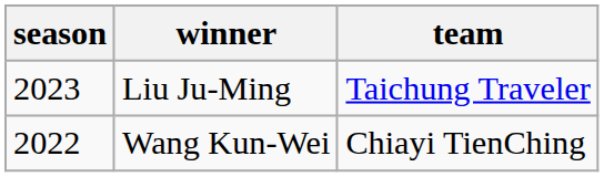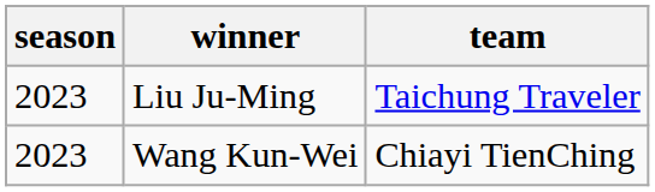 <table class="wikitable" style="font-size:95%;">
 <tr>
 <th>season</th>
 <th>winner</th>
 <th>team</th>
 </tr>
 <tr>
 <td>2023</td>
 <td>Liu Ju-Ming</td>
 <td><a href='#'>Taichung Traveler</a></td>
 </tr>
 <tr>
-<td>2022</td>
+<td>2023</td>
 <td>Wang Kun-Wei</td>
 <td>Chiayi TienChing</td>
 </tr>
 </table>
